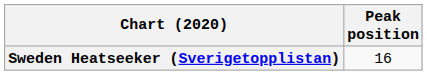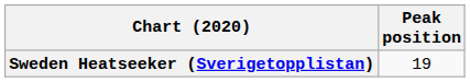 <table class="wikitable plainrowheaders" style="text-align:center">
 <tr>
 <th scope="col">Chart (2020)</th>
 <th scope="col">Peak<br>position</th>
 </tr>
 <tr>
 <th scope="row">Sweden Heatseeker (<a href='#'>Sverigetopplistan</a>)</th>
-<td>16</td>
+<td>19</td>
 </tr>
 </table>
